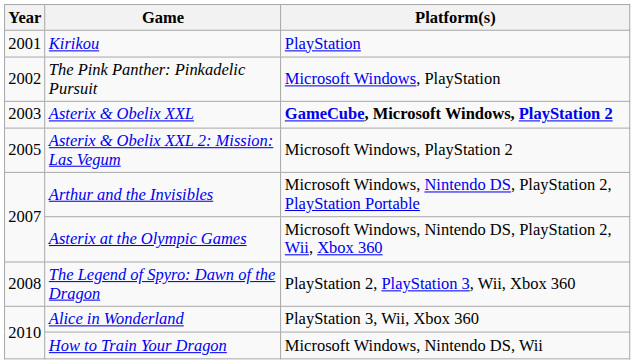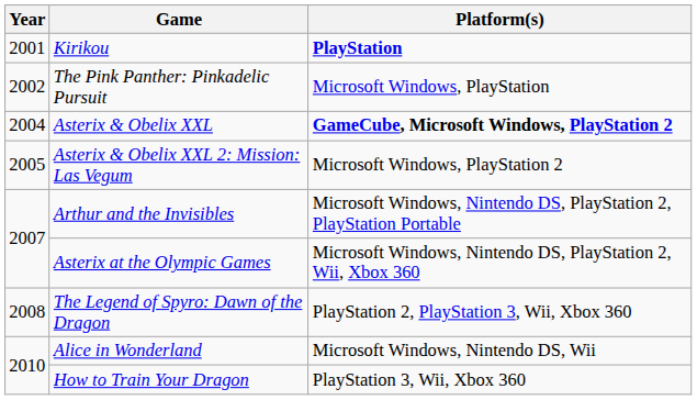 <table class="wikitable sortable">
 <tr>
 <th>Year</th>
 <th>Game</th>
 <th>Platform(s)</th>
 </tr>
 <tr>
 <td>2001</td>
 <td><em><a href='#'>Kirikou</a></em></td>
-<td><a href='#'>PlayStation</a></td>
+<td><strong><a href='#'>PlayStation</a></strong></td>
 </tr>
 <tr>
 <td>2002</td>
 <td><em>The Pink Panther: Pinkadelic Pursuit</em></td>
 <td><a href='#'>Microsoft Windows</a>, PlayStation</td>
 </tr>
 <tr>
-<td>2003</td>
+<td>2004</td>
 <td><em><a href='#'>Asterix & Obelix XXL</a></em></td>
 <td><strong><a href='#'>GameCube</a>, Microsoft Windows, <a href='#'>PlayStation 2</a></strong></td>
 </tr>
 <tr>
 <td>2005</td>
 <td><em><a href='#'>Asterix & Obelix XXL 2: Mission: Las Vegum</a></em></td>
 <td>Microsoft Windows, PlayStation 2</td>
 </tr>
 <tr>
 <td rowspan="2">2007</td>
 <td><em><a href='#'>Arthur and the Invisibles</a></em></td>
 <td>Microsoft Windows, <a href='#'>Nintendo DS</a>, PlayStation 2, <a href='#'>PlayStation Portable</a></td>
 </tr>
 <tr>
 <td><em><a href='#'>Asterix at the Olympic Games</a></em></td>
 <td>Microsoft Windows, Nintendo DS, PlayStation 2, <a href='#'>Wii</a>, <a href='#'>Xbox 360</a></td>
 </tr>
 <tr>
 <td>2008</td>
 <td><em><a href='#'>The Legend of Spyro: Dawn of the Dragon</a></em></td>
 <td>PlayStation 2, <a href='#'>PlayStation 3</a>, Wii, Xbox 360</td>
 </tr>
 <tr>
 <td rowspan="2">2010</td>
 <td><em><a href='#'>Alice in Wonderland</a></em></td>
-<td>PlayStation 3, Wii, Xbox 360</td>
+<td>Microsoft Windows, Nintendo DS, Wii</td>
 </tr>
 <tr>
 <td><em><a href='#'>How to Train Your Dragon</a></em></td>
-<td>Microsoft Windows, Nintendo DS, Wii</td>
+<td>PlayStation 3, Wii, Xbox 360</td>
 </tr>
 </table>
